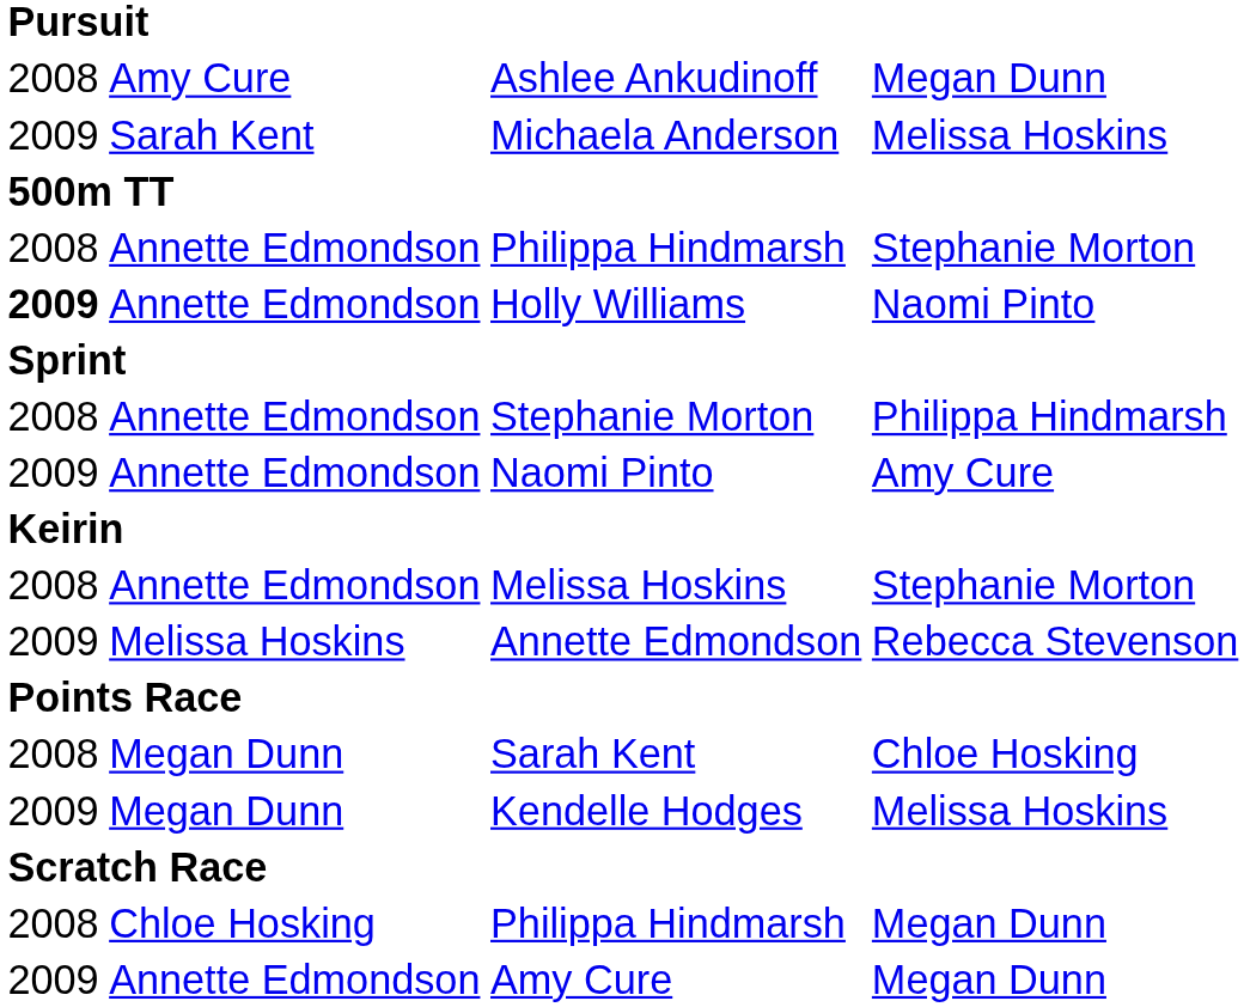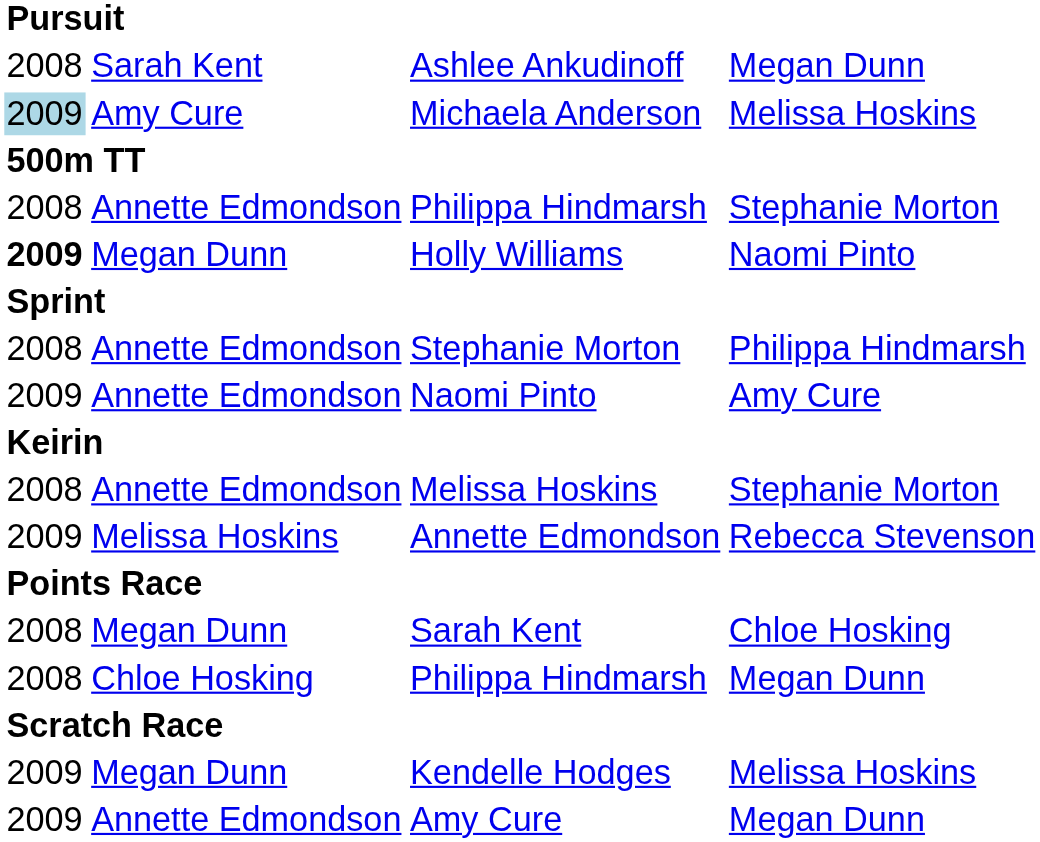 <table>
 <tr>
 <td colspan=4><strong>Pursuit</strong></td>
 </tr>
 <tr>
 <td>2008</td>
-<td><a href='#'>Amy Cure</a></td>
+<td><a href='#'>Sarah Kent</a></td>
 <td><a href='#'>Ashlee Ankudinoff</a></td>
 <td><a href='#'>Megan Dunn</a></td>
 </tr>
 <tr>
-<td>2009</td>
-<td><a href='#'>Sarah Kent</a></td>
+<td style="background: lightblue;">2009</td>
+<td><a href='#'>Amy Cure</a></td>
 <td><a href='#'>Michaela Anderson</a></td>
 <td><a href='#'>Melissa Hoskins</a></td>
 </tr>
 <tr>
 <td colspan=4><strong>500m TT</strong></td>
 </tr>
 <tr>
 <td>2008</td>
 <td><a href='#'>Annette Edmondson</a></td>
 <td><a href='#'>Philippa Hindmarsh</a></td>
 <td><a href='#'>Stephanie Morton</a></td>
 </tr>
 <tr>
 <td><strong>2009</strong></td>
-<td><a href='#'>Annette Edmondson</a></td>
+<td><a href='#'>Megan Dunn</a></td>
 <td><a href='#'>Holly Williams</a></td>
 <td><a href='#'>Naomi Pinto</a></td>
 </tr>
 <tr>
 <td colspan=4><strong>Sprint</strong></td>
 </tr>
 <tr>
 <td>2008</td>
 <td><a href='#'>Annette Edmondson</a></td>
 <td><a href='#'>Stephanie Morton</a></td>
 <td><a href='#'>Philippa Hindmarsh</a></td>
 </tr>
 <tr>
 <td>2009</td>
 <td><a href='#'>Annette Edmondson</a></td>
 <td><a href='#'>Naomi Pinto</a></td>
 <td><a href='#'>Amy Cure</a></td>
 </tr>
 <tr>
 <td colspan=4><strong>Keirin</strong></td>
 </tr>
 <tr>
 <td>2008</td>
 <td><a href='#'>Annette Edmondson</a></td>
 <td><a href='#'>Melissa Hoskins</a></td>
 <td><a href='#'>Stephanie Morton</a></td>
 </tr>
 <tr>
 <td>2009</td>
 <td><a href='#'>Melissa Hoskins</a></td>
 <td><a href='#'>Annette Edmondson</a></td>
 <td><a href='#'>Rebecca Stevenson</a></td>
 </tr>
 <tr>
 <td colspan=4><strong>Points Race</strong></td>
 </tr>
 <tr>
 <td>2008</td>
 <td><a href='#'>Megan Dunn</a></td>
 <td><a href='#'>Sarah Kent</a></td>
 <td><a href='#'>Chloe Hosking</a></td>
 </tr>
 <tr>
-<td>2009</td>
+<td>2008</td>
+<td><a href='#'>Chloe Hosking</a></td>
+<td><a href='#'>Philippa Hindmarsh</a></td>
 <td><a href='#'>Megan Dunn</a></td>
-<td><a href='#'>Kendelle Hodges</a></td>
-<td><a href='#'>Melissa Hoskins</a></td>
 </tr>
 <tr>
 <td colspan=4><strong>Scratch Race</strong></td>
 </tr>
 <tr>
-<td>2008</td>
-<td><a href='#'>Chloe Hosking</a></td>
-<td><a href='#'>Philippa Hindmarsh</a></td>
+<td>2009</td>
 <td><a href='#'>Megan Dunn</a></td>
+<td><a href='#'>Kendelle Hodges</a></td>
+<td><a href='#'>Melissa Hoskins</a></td>
 </tr>
 <tr>
 <td>2009</td>
 <td><a href='#'>Annette Edmondson</a></td>
 <td><a href='#'>Amy Cure</a></td>
 <td><a href='#'>Megan Dunn</a></td>
 </tr>
 <tr>
 </tr>
 </table>
